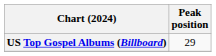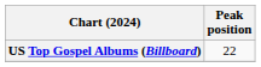 <table class="wikitable sortable plainrowheaders" style="text-align:center">
 <tr>
 <th scope="col">Chart (2024)</th>
 <th scope="col">Peak<br>position</th>
 </tr>
 <tr>
 <th scope="row">US <a href='#'>Top Gospel Albums</a> (<em><a href='#'>Billboard</a></em>)</th>
-<td>29</td>
+<td>22</td>
 </tr>
 <tr>
 </tr>
 </table>
